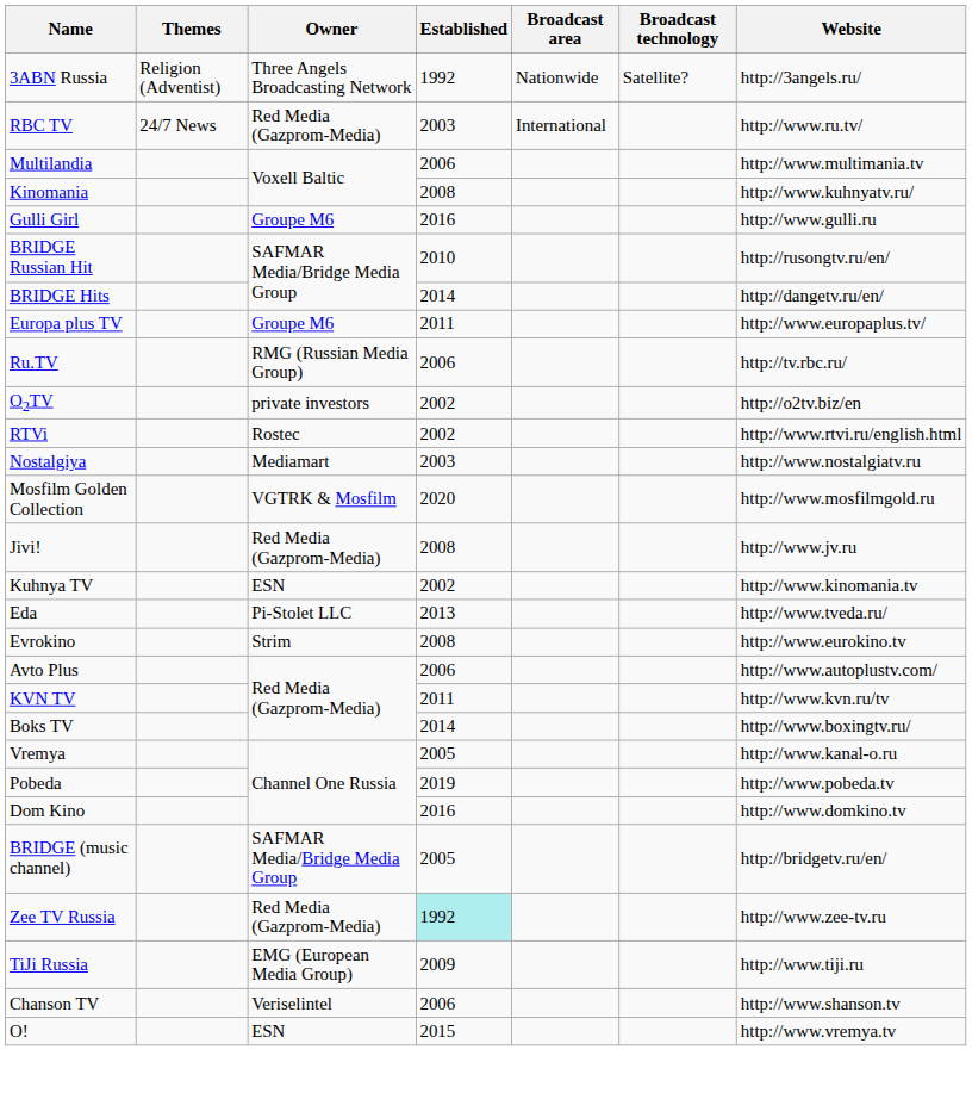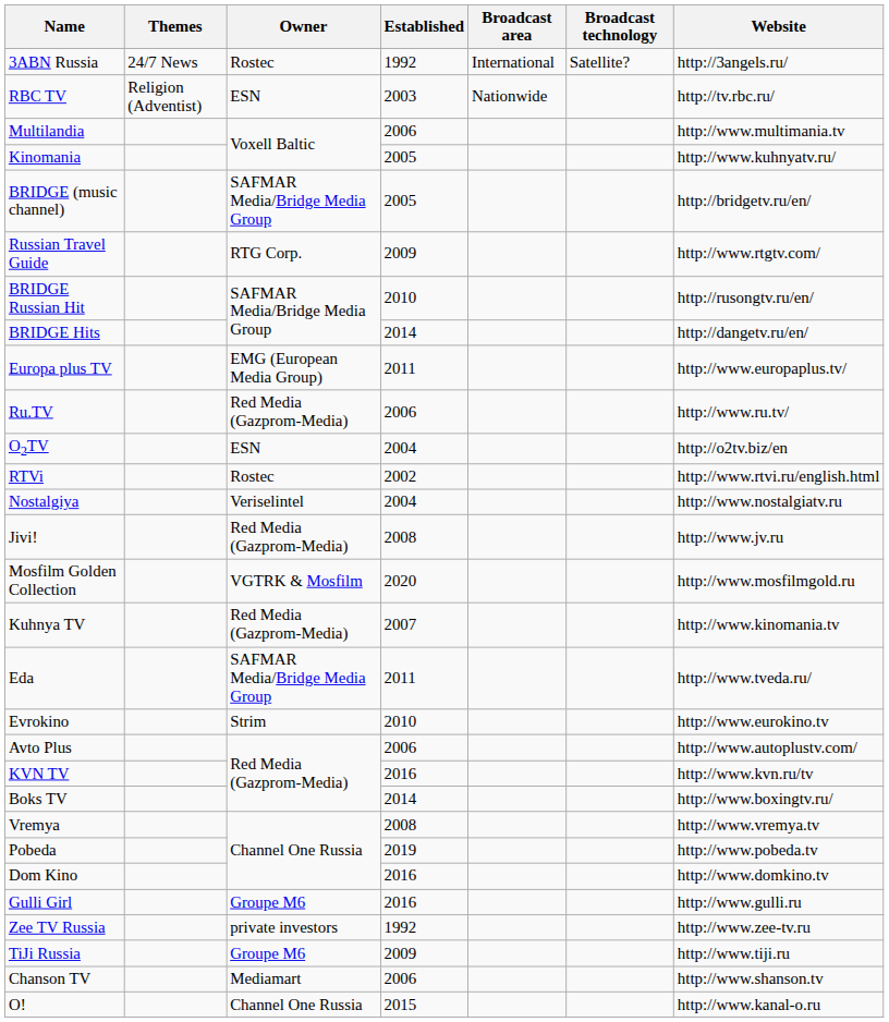 <table class="wikitable sortable">
 <tr>
 <th>Name</th>
 <th>Themes</th>
 <th>Owner</th>
 <th>Established</th>
 <th>Broadcast area</th>
 <th>Broadcast technology</th>
 <th>Website</th>
 </tr>
 <tr>
 <td><a href='#'>3ABN</a> Russia</td>
-<td>Religion (Adventist)</td>
-<td>Three Angels Broadcasting Network</td>
+<td>24/7 News</td>
+<td>Rostec</td>
 <td>1992</td>
-<td>Nationwide</td>
+<td>International</td>
 <td>Satellite?</td>
 <td>http://3angels.ru/</td>
 </tr>
 <tr>
 <td><a href='#'>RBC TV</a></td>
-<td>24/7 News</td>
-<td>Red Media (Gazprom-Media)</td>
+<td>Religion (Adventist)</td>
+<td>ESN</td>
 <td>2003</td>
-<td>International</td>
+<td>Nationwide</td>
 <td></td>
-<td>http://www.ru.tv/</td>
+<td>http://tv.rbc.ru/</td>
 </tr>
 <tr>
 <td><a href='#'>Multilandia</a></td>
 <td></td>
 <td rowspan="2">Voxell Baltic</td>
 <td>2006</td>
 <td></td>
 <td></td>
 <td>http://www.multimania.tv</td>
 </tr>
 <tr>
 <td><a href='#'>Kinomania</a></td>
 <td></td>
-<td>2008</td>
+<td>2005</td>
 <td></td>
 <td></td>
 <td>http://www.kuhnyatv.ru/</td>
 </tr>
 <tr>
-<td><a href='#'>Gulli Girl</a></td>
+<td><a href='#'>BRIDGE</a> (music channel)</td>
 <td></td>
-<td><a href='#'>Groupe M6</a></td>
-<td>2016</td>
+<td>SAFMAR Media/<a href='#'>Bridge Media Group</a></td>
+<td>2005</td>
 <td></td>
 <td></td>
-<td>http://www.gulli.ru</td>
+<td>http://bridgetv.ru/en/</td>
+</tr>
+<tr>
+<td><a href='#'>Russian Travel Guide</a></td>
+<td></td>
+<td>RTG Corp.</td>
+<td>2009</td>
+<td></td>
+<td></td>
+<td>http://www.rtgtv.com/</td>
 </tr>
 <tr>
 <td><a href='#'>BRIDGE Russian Hit</a></td>
 <td></td>
 <td rowspan="2">SAFMAR Media/Bridge Media Group</td>
 <td>2010</td>
 <td></td>
 <td></td>
 <td>http://rusongtv.ru/en/</td>
 </tr>
 <tr>
 <td><a href='#'>BRIDGE Hits</a></td>
 <td></td>
 <td>2014</td>
 <td></td>
 <td></td>
 <td>http://dangetv.ru/en/</td>
 </tr>
 <tr>
 <td><a href='#'>Europa plus TV</a></td>
 <td></td>
-<td><a href='#'>Groupe M6</a></td>
+<td>EMG (European Media Group)</td>
 <td>2011</td>
 <td></td>
 <td></td>
 <td>http://www.europaplus.tv/</td>
 </tr>
 <tr>
 <td><a href='#'>Ru.TV</a></td>
 <td></td>
-<td>RMG (Russian Media Group)</td>
+<td>Red Media (Gazprom-Media)</td>
 <td>2006</td>
 <td></td>
 <td></td>
-<td>http://tv.rbc.ru/</td>
+<td>http://www.ru.tv/</td>
 </tr>
 <tr>
 <td><a href='#'>O<sub>2</sub>TV</a></td>
 <td></td>
-<td>private investors</td>
-<td>2002</td>
+<td>ESN</td>
+<td>2004</td>
 <td></td>
 <td></td>
 <td>http://o2tv.biz/en</td>
 </tr>
 <tr>
 <td><a href='#'>RTVi</a></td>
 <td></td>
 <td>Rostec</td>
 <td>2002</td>
 <td></td>
 <td></td>
 <td>http://www.rtvi.ru/english.html</td>
 </tr>
 <tr>
 <td><a href='#'>Nostalgiya</a></td>
 <td></td>
-<td>Mediamart</td>
-<td>2003</td>
+<td>Veriselintel</td>
+<td>2004</td>
 <td></td>
 <td></td>
 <td>http://www.nostalgiatv.ru</td>
+</tr>
+<tr>
+<td>Jivi!</td>
+<td></td>
+<td>Red Media (Gazprom-Media)</td>
+<td>2008</td>
+<td></td>
+<td></td>
+<td>http://www.jv.ru</td>
 </tr>
 <tr>
 <td>Mosfilm Golden Collection</td>
 <td></td>
 <td>VGTRK & <a href='#'>Mosfilm</a></td>
 <td>2020</td>
 <td></td>
 <td></td>
 <td>http://www.mosfilmgold.ru</td>
 </tr>
 <tr>
-<td>Jivi!</td>
+<td>Kuhnya TV</td>
 <td></td>
 <td>Red Media (Gazprom-Media)</td>
-<td>2008</td>
-<td></td>
-<td></td>
-<td>http://www.jv.ru</td>
-</tr>
-<tr>
-<td>Kuhnya TV</td>
-<td></td>
-<td>ESN</td>
-<td>2002</td>
+<td>2007</td>
 <td></td>
 <td></td>
 <td>http://www.kinomania.tv</td>
 </tr>
 <tr>
 <td>Eda</td>
 <td></td>
-<td>Pi-Stolet LLC</td>
-<td>2013</td>
+<td>SAFMAR Media/<a href='#'>Bridge Media Group</a></td>
+<td>2011</td>
 <td></td>
 <td></td>
 <td>http://www.tveda.ru/</td>
 </tr>
 <tr>
 <td>Evrokino</td>
 <td></td>
 <td>Strim</td>
-<td>2008</td>
+<td>2010</td>
 <td></td>
 <td></td>
 <td>http://www.eurokino.tv</td>
 </tr>
 <tr>
 <td>Avto Plus</td>
 <td></td>
 <td rowspan="3">Red Media (Gazprom-Media)</td>
 <td>2006</td>
 <td></td>
 <td></td>
 <td>http://www.autoplustv.com/</td>
 </tr>
 <tr>
 <td><a href='#'>KVN TV</a></td>
 <td></td>
-<td>2011</td>
+<td>2016</td>
 <td></td>
 <td></td>
 <td>http://www.kvn.ru/tv</td>
 </tr>
 <tr>
 <td>Boks TV</td>
 <td></td>
 <td>2014</td>
 <td></td>
 <td></td>
 <td>http://www.boxingtv.ru/</td>
 </tr>
 <tr>
 <td>Vremya</td>
 <td></td>
 <td rowspan="3">Channel One Russia</td>
-<td>2005</td>
+<td>2008</td>
 <td></td>
 <td></td>
-<td>http://www.kanal-o.ru</td>
+<td>http://www.vremya.tv</td>
 </tr>
 <tr>
 <td>Pobeda</td>
 <td></td>
 <td>2019</td>
 <td></td>
 <td></td>
 <td>http://www.pobeda.tv</td>
 </tr>
 <tr>
 <td>Dom Kino</td>
 <td></td>
 <td>2016</td>
 <td></td>
 <td></td>
 <td>http://www.domkino.tv</td>
 </tr>
 <tr>
-<td><a href='#'>BRIDGE</a> (music channel)</td>
+<td><a href='#'>Gulli Girl</a></td>
 <td></td>
-<td>SAFMAR Media/<a href='#'>Bridge Media Group</a></td>
-<td>2005</td>
+<td><a href='#'>Groupe M6</a></td>
+<td>2016</td>
 <td></td>
 <td></td>
-<td>http://bridgetv.ru/en/</td>
+<td>http://www.gulli.ru</td>
 </tr>
 <tr>
 <td><a href='#'>Zee TV Russia</a></td>
 <td></td>
-<td>Red Media (Gazprom-Media)</td>
-<td style="background: paleturquoise;">1992</td>
+<td>private investors</td>
+<td>1992</td>
 <td></td>
 <td></td>
 <td>http://www.zee-tv.ru</td>
 </tr>
 <tr>
 <td><a href='#'>TiJi Russia</a></td>
 <td></td>
-<td>EMG (European Media Group)</td>
+<td><a href='#'>Groupe M6</a></td>
 <td>2009</td>
 <td></td>
 <td></td>
 <td>http://www.tiji.ru</td>
 </tr>
 <tr>
 <td>Chanson TV</td>
 <td></td>
-<td>Veriselintel</td>
+<td>Mediamart</td>
 <td>2006</td>
 <td></td>
 <td></td>
 <td>http://www.shanson.tv</td>
 </tr>
 <tr>
 <td>O!</td>
 <td></td>
-<td>ESN</td>
+<td>Channel One Russia</td>
 <td>2015</td>
 <td></td>
 <td></td>
-<td>http://www.vremya.tv</td>
+<td>http://www.kanal-o.ru</td>
 </tr>
 </table>
